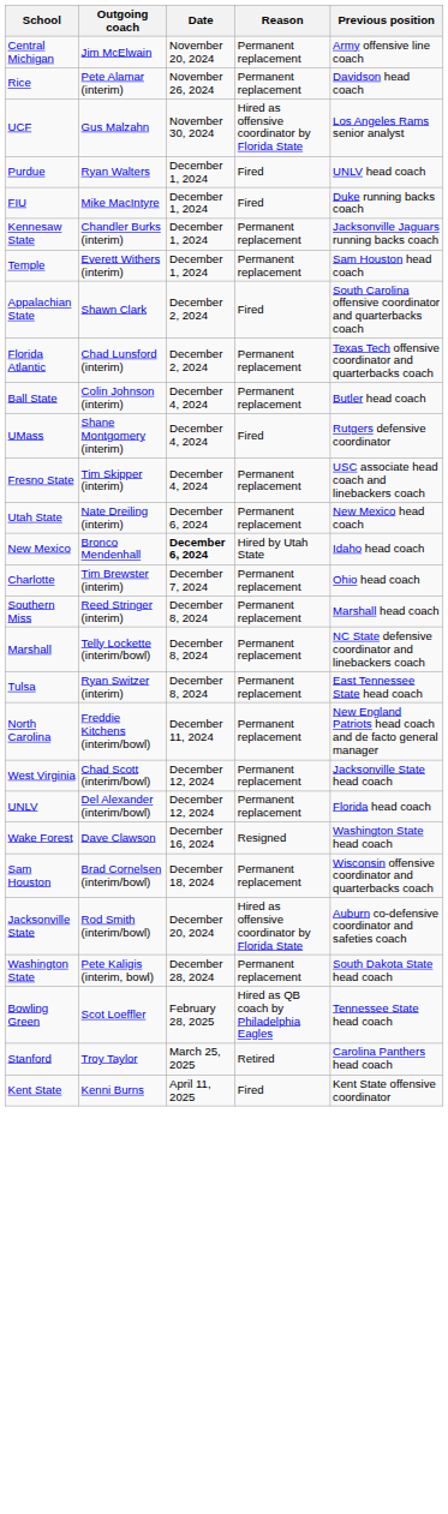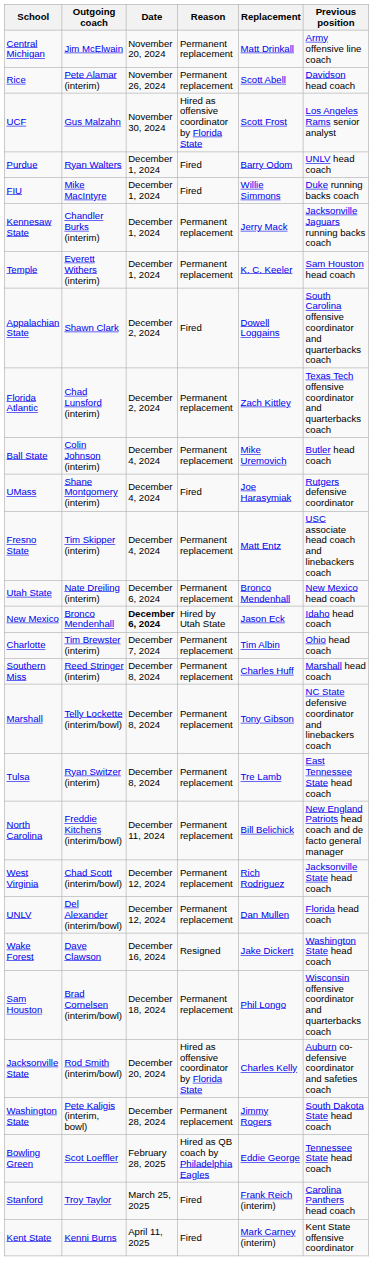 <table class="wikitable sortable">
 <tr>
 <th>School</th>
 <th>Outgoing coach</th>
 <th>Date</th>
 <th>Reason</th>
+<th>Replacement</th>
 <th>Previous position</th>
 </tr>
 <tr>
 <td><a href='#'>Central Michigan</a></td>
 <td><a href='#'>Jim McElwain</a></td>
 <td>November 20, 2024</td>
 <td>Permanent replacement</td>
+<td><a href='#'>Matt Drinkall</a></td>
 <td><a href='#'>Army</a> offensive line coach</td>
 </tr>
 <tr>
 <td><a href='#'>Rice</a></td>
 <td><a href='#'>Pete Alamar</a> (interim)</td>
 <td>November 26, 2024</td>
 <td>Permanent replacement</td>
+<td><a href='#'>Scott Abell</a></td>
 <td><a href='#'>Davidson</a> head coach</td>
 </tr>
 <tr>
 <td><a href='#'>UCF</a></td>
 <td><a href='#'>Gus Malzahn</a></td>
 <td>November 30, 2024</td>
 <td>Hired as offensive coordinator by <a href='#'>Florida State</a></td>
+<td><a href='#'>Scott Frost</a></td>
 <td><a href='#'>Los Angeles Rams</a> senior analyst</td>
 </tr>
 <tr>
 <td><a href='#'>Purdue</a></td>
 <td><a href='#'>Ryan Walters</a></td>
 <td>December 1, 2024</td>
 <td>Fired</td>
+<td><a href='#'>Barry Odom</a></td>
 <td><a href='#'>UNLV</a> head coach</td>
 </tr>
 <tr>
 <td><a href='#'>FIU</a></td>
 <td><a href='#'>Mike MacIntyre</a></td>
 <td>December 1, 2024</td>
 <td>Fired</td>
+<td><a href='#'>Willie Simmons</a></td>
 <td><a href='#'>Duke</a> running backs coach</td>
 </tr>
 <tr>
 <td><a href='#'>Kennesaw State</a></td>
 <td><a href='#'>Chandler Burks</a> (interim)</td>
 <td>December 1, 2024</td>
 <td>Permanent replacement</td>
+<td><a href='#'>Jerry Mack</a></td>
 <td><a href='#'>Jacksonville Jaguars</a> running backs coach</td>
 </tr>
 <tr>
 <td><a href='#'>Temple</a></td>
 <td><a href='#'>Everett Withers</a> (interim)</td>
 <td>December 1, 2024</td>
 <td>Permanent replacement</td>
+<td><a href='#'>K. C. Keeler</a></td>
 <td><a href='#'>Sam Houston</a> head coach</td>
 </tr>
 <tr>
 <td><a href='#'>Appalachian State</a></td>
 <td><a href='#'>Shawn Clark</a></td>
 <td>December 2, 2024</td>
 <td>Fired</td>
+<td><a href='#'>Dowell Loggains</a></td>
 <td><a href='#'>South Carolina</a> offensive coordinator and quarterbacks coach</td>
 </tr>
 <tr>
 <td><a href='#'>Florida Atlantic</a></td>
 <td><a href='#'>Chad Lunsford</a> (interim)</td>
 <td>December 2, 2024</td>
 <td>Permanent replacement</td>
+<td><a href='#'>Zach Kittley</a></td>
 <td><a href='#'>Texas Tech</a> offensive coordinator and quarterbacks coach</td>
 </tr>
 <tr>
 <td><a href='#'>Ball State</a></td>
 <td><a href='#'>Colin Johnson</a> (interim)</td>
 <td>December 4, 2024</td>
 <td>Permanent replacement</td>
+<td><a href='#'>Mike Uremovich</a></td>
 <td><a href='#'>Butler</a> head coach</td>
 </tr>
 <tr>
 <td><a href='#'>UMass</a></td>
 <td><a href='#'>Shane Montgomery</a> (interim)</td>
 <td>December 4, 2024</td>
 <td>Fired</td>
+<td><a href='#'>Joe Harasymiak</a></td>
 <td><a href='#'>Rutgers</a> defensive coordinator</td>
 </tr>
 <tr>
 <td><a href='#'>Fresno State</a></td>
 <td><a href='#'>Tim Skipper</a> (interim)</td>
 <td>December 4, 2024</td>
 <td>Permanent replacement</td>
+<td><a href='#'>Matt Entz</a></td>
 <td><a href='#'>USC</a> associate head coach and linebackers coach</td>
 </tr>
 <tr>
 <td><a href='#'>Utah State</a></td>
 <td><a href='#'>Nate Dreiling</a> (interim)</td>
 <td>December 6, 2024</td>
 <td>Permanent replacement</td>
+<td><a href='#'>Bronco Mendenhall</a></td>
 <td><a href='#'>New Mexico</a> head coach</td>
 </tr>
 <tr>
 <td><a href='#'>New Mexico</a></td>
 <td><a href='#'>Bronco Mendenhall</a></td>
 <td><strong>December 6, 2024</strong></td>
 <td>Hired by Utah State</td>
+<td><a href='#'>Jason Eck</a></td>
 <td><a href='#'>Idaho</a> head coach</td>
 </tr>
 <tr>
 <td><a href='#'>Charlotte</a></td>
 <td><a href='#'>Tim Brewster</a> (interim)</td>
 <td>December 7, 2024</td>
 <td>Permanent replacement</td>
+<td><a href='#'>Tim Albin</a></td>
 <td><a href='#'>Ohio</a> head coach</td>
 </tr>
 <tr>
 <td><a href='#'>Southern Miss</a></td>
 <td><a href='#'>Reed Stringer</a> (interim)</td>
 <td>December 8, 2024</td>
 <td>Permanent replacement</td>
+<td><a href='#'>Charles Huff</a></td>
 <td><a href='#'>Marshall</a> head coach</td>
 </tr>
 <tr>
 <td><a href='#'>Marshall</a></td>
 <td><a href='#'>Telly Lockette</a> (interim/bowl)</td>
 <td>December 8, 2024</td>
 <td>Permanent replacement</td>
+<td><a href='#'>Tony Gibson</a></td>
 <td><a href='#'>NC State</a> defensive coordinator and linebackers coach</td>
 </tr>
 <tr>
 <td><a href='#'>Tulsa</a></td>
 <td><a href='#'>Ryan Switzer</a> (interim)</td>
 <td>December 8, 2024</td>
 <td>Permanent replacement</td>
+<td><a href='#'>Tre Lamb</a></td>
 <td><a href='#'>East Tennessee State</a> head coach</td>
 </tr>
 <tr>
 <td><a href='#'>North Carolina</a></td>
 <td><a href='#'>Freddie Kitchens</a> (interim/bowl)</td>
 <td>December 11, 2024</td>
 <td>Permanent replacement</td>
+<td><a href='#'>Bill Belichick</a></td>
 <td><a href='#'>New England Patriots</a> head coach and de facto general manager</td>
 </tr>
 <tr>
 <td><a href='#'>West Virginia</a></td>
 <td><a href='#'>Chad Scott</a> (interim/bowl)</td>
 <td>December 12, 2024</td>
 <td>Permanent replacement</td>
+<td><a href='#'>Rich Rodriguez</a></td>
 <td><a href='#'>Jacksonville State</a> head coach</td>
 </tr>
 <tr>
 <td><a href='#'>UNLV</a></td>
 <td><a href='#'>Del Alexander</a> (interim/bowl)</td>
 <td>December 12, 2024</td>
 <td>Permanent replacement</td>
+<td><a href='#'>Dan Mullen</a></td>
 <td><a href='#'>Florida</a> head coach</td>
 </tr>
 <tr>
 <td><a href='#'>Wake Forest</a></td>
 <td><a href='#'>Dave Clawson</a></td>
 <td>December 16, 2024</td>
 <td>Resigned</td>
+<td><a href='#'>Jake Dickert</a></td>
 <td><a href='#'>Washington State</a> head coach</td>
 </tr>
 <tr>
 <td><a href='#'>Sam Houston</a></td>
 <td><a href='#'>Brad Cornelsen</a> (interim/bowl)</td>
 <td>December 18, 2024</td>
 <td>Permanent replacement</td>
+<td><a href='#'>Phil Longo</a></td>
 <td><a href='#'>Wisconsin</a> offensive coordinator and quarterbacks coach</td>
 </tr>
 <tr>
 <td><a href='#'>Jacksonville State</a></td>
 <td><a href='#'>Rod Smith</a> (interim/bowl)</td>
 <td>December 20, 2024</td>
 <td>Hired as offensive coordinator by <a href='#'>Florida State</a></td>
+<td><a href='#'>Charles Kelly</a></td>
 <td><a href='#'>Auburn</a> co-defensive coordinator and safeties coach</td>
 </tr>
 <tr>
 <td><a href='#'>Washington State</a></td>
 <td><a href='#'>Pete Kaligis</a> (interim, bowl)</td>
 <td>December 28, 2024</td>
 <td>Permanent replacement</td>
+<td><a href='#'>Jimmy Rogers</a></td>
 <td><a href='#'>South Dakota State</a> head coach</td>
 </tr>
 <tr>
 <td><a href='#'>Bowling Green</a></td>
 <td><a href='#'>Scot Loeffler</a></td>
 <td>February 28, 2025</td>
 <td>Hired as QB coach by <a href='#'>Philadelphia Eagles</a></td>
+<td><a href='#'>Eddie George</a></td>
 <td><a href='#'>Tennessee State</a> head coach</td>
 </tr>
 <tr>
 <td><a href='#'>Stanford</a></td>
 <td><a href='#'>Troy Taylor</a></td>
 <td>March 25, 2025</td>
-<td>Retired</td>
+<td>Fired</td>
+<td><a href='#'>Frank Reich</a> (interim)</td>
 <td><a href='#'>Carolina Panthers</a> head coach</td>
 </tr>
 <tr>
 <td><a href='#'>Kent State</a></td>
 <td><a href='#'>Kenni Burns</a></td>
 <td>April 11, 2025</td>
 <td>Fired</td>
+<td><a href='#'>Mark Carney</a> (interim)</td>
 <td>Kent State offensive coordinator</td>
 </tr>
 </table>
